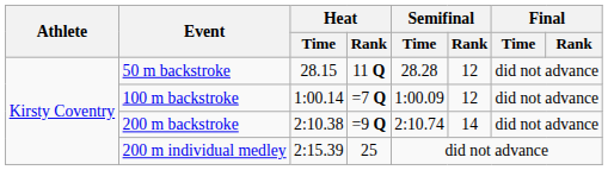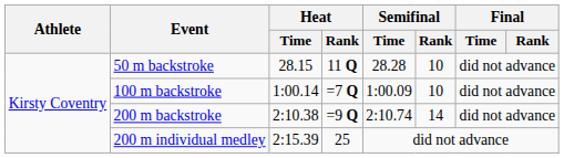 <table class=wikitable style=font-size:90%>
 <tr>
 <th rowspan=2>Athlete</th>
 <th rowspan=2>Event</th>
 <th colspan=2>Heat</th>
 <th colspan=2>Semifinal</th>
 <th colspan=2>Final</th>
 </tr>
 <tr style=font-size:95%>
 <th>Time</th>
 <th>Rank</th>
 <th>Time</th>
 <th>Rank</th>
 <th>Time</th>
 <th>Rank</th>
 </tr>
 <tr align=center>
 <td align=left rowspan=4><a href='#'>Kirsty Coventry</a></td>
 <td align=left><a href='#'>50 m backstroke</a></td>
 <td>28.15</td>
 <td>11 <strong>Q</strong></td>
 <td>28.28</td>
-<td>12</td>
+<td>10</td>
 <td colspan=2>did not advance</td>
 </tr>
 <tr align=center>
 <td align=left><a href='#'>100 m backstroke</a></td>
 <td>1:00.14</td>
 <td>=7 <strong>Q</strong></td>
 <td>1:00.09</td>
-<td>12</td>
+<td>10</td>
 <td colspan=2>did not advance</td>
 </tr>
 <tr align=center>
 <td align=left><a href='#'>200 m backstroke</a></td>
 <td>2:10.38</td>
 <td>=9 <strong>Q</strong></td>
 <td>2:10.74</td>
 <td>14</td>
 <td colspan=2>did not advance</td>
 </tr>
 <tr align=center>
 <td align=left><a href='#'>200 m individual medley</a></td>
 <td>2:15.39</td>
 <td>25</td>
 <td colspan=4>did not advance</td>
 </tr>
 </table>
